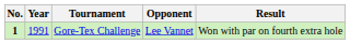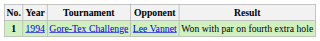 <table class="wikitable" style="font-size:95%;">
 <tr>
 <th>No.</th>
 <th>Year</th>
 <th>Tournament</th>
 <th>Opponent</th>
 <th>Result</th>
 </tr>
 <tr style="background:#D0F0C0;">
 <td align=center><strong>1</strong></td>
-<td><a href='#'>1991</a></td>
+<td><a href='#'>1994</a></td>
 <td><a href='#'>Gore-Tex Challenge</a></td>
 <td> <a href='#'>Lee Vannet</a></td>
 <td>Won with par on fourth extra hole</td>
 </tr>
 </table>
